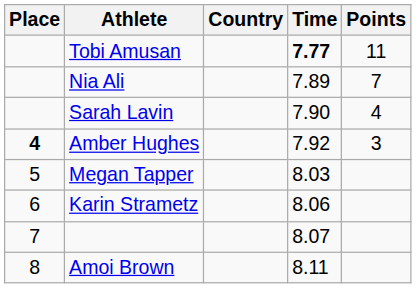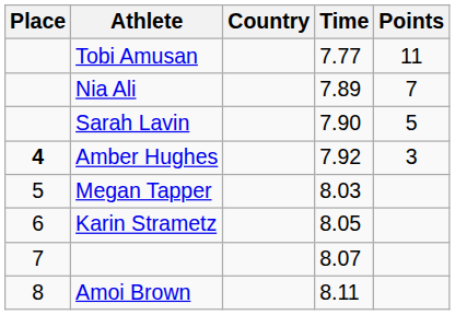 <table class="wikitable">
 <tr>
 <th>Place</th>
 <th>Athlete</th>
 <th>Country</th>
 <th>Time</th>
 <th>Points</th>
 </tr>
 <tr>
 <td align=center></td>
 <td><a href='#'>Tobi Amusan</a></td>
 <td></td>
-<td><strong>7.77</strong></td>
+<td>7.77</td>
 <td align=center>11</td>
 </tr>
 <tr>
 <td align=center></td>
 <td><a href='#'>Nia Ali</a></td>
 <td></td>
 <td>7.89</td>
 <td align=center>7</td>
 </tr>
 <tr>
 <td align=center></td>
 <td><a href='#'>Sarah Lavin</a></td>
 <td></td>
 <td>7.90</td>
-<td align=center>4</td>
+<td align=center>5</td>
 </tr>
 <tr>
 <td align=center><strong>4</strong></td>
 <td><a href='#'>Amber Hughes</a></td>
 <td></td>
 <td>7.92</td>
 <td align=center>3</td>
 </tr>
 <tr>
 <td align=center>5</td>
 <td><a href='#'>Megan Tapper</a></td>
 <td></td>
 <td>8.03</td>
 <td align=center></td>
 </tr>
 <tr>
 <td align=center>6</td>
 <td><a href='#'>Karin Strametz</a></td>
 <td></td>
-<td>8.06</td>
+<td>8.05</td>
 <td align=center></td>
 </tr>
 <tr>
 <td align=center>7</td>
 <td></td>
 <td></td>
 <td>8.07</td>
 <td align=center></td>
 </tr>
 <tr>
 <td align=center>8</td>
 <td><a href='#'>Amoi Brown</a></td>
 <td></td>
 <td>8.11</td>
 <td align=center></td>
 </tr>
 </table>
